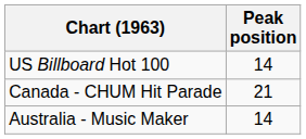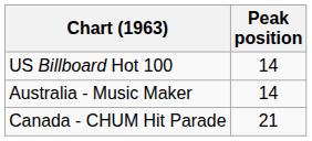 <table class="wikitable sortable" style="text-align:center;">
 <tr>
 <th>Chart (1963)</th>
 <th>Peak <br>position</th>
 </tr>
 <tr>
 <td align="left">US <em>Billboard</em> Hot 100</td>
 <td>14</td>
 </tr>
 <tr>
+<td align="left">Australia - Music Maker</td>
+<td>14</td>
+</tr>
+<tr>
 <td align="left">Canada - CHUM Hit Parade</td>
 <td>21</td>
 </tr>
-<tr>
-<td align="left">Australia - Music Maker</td>
-<td>14</td>
-</tr>
 </table>
